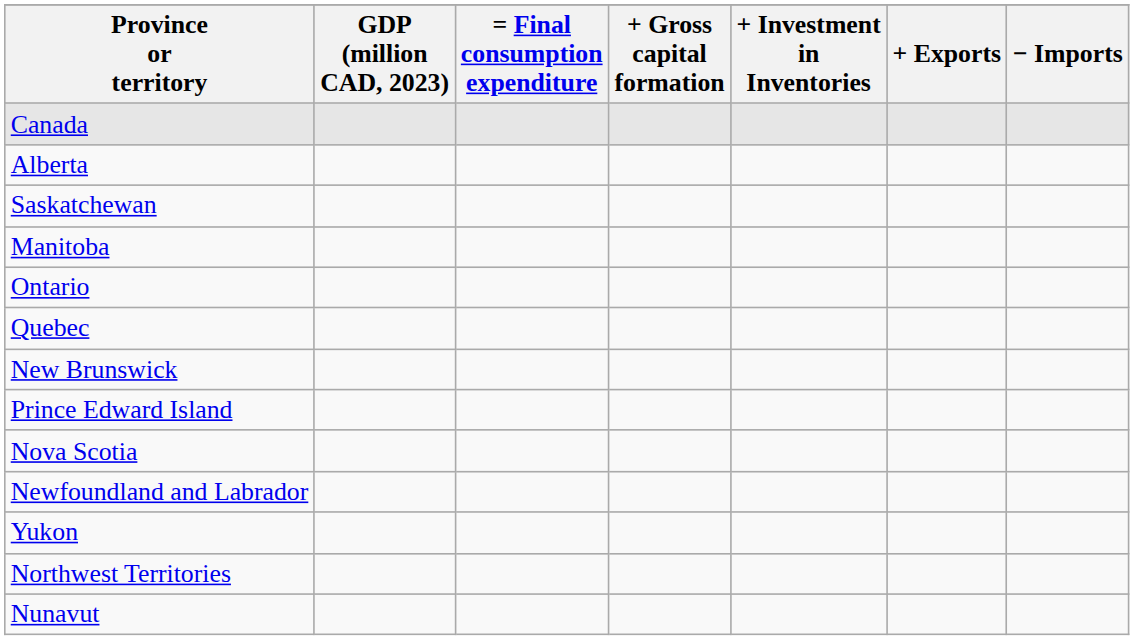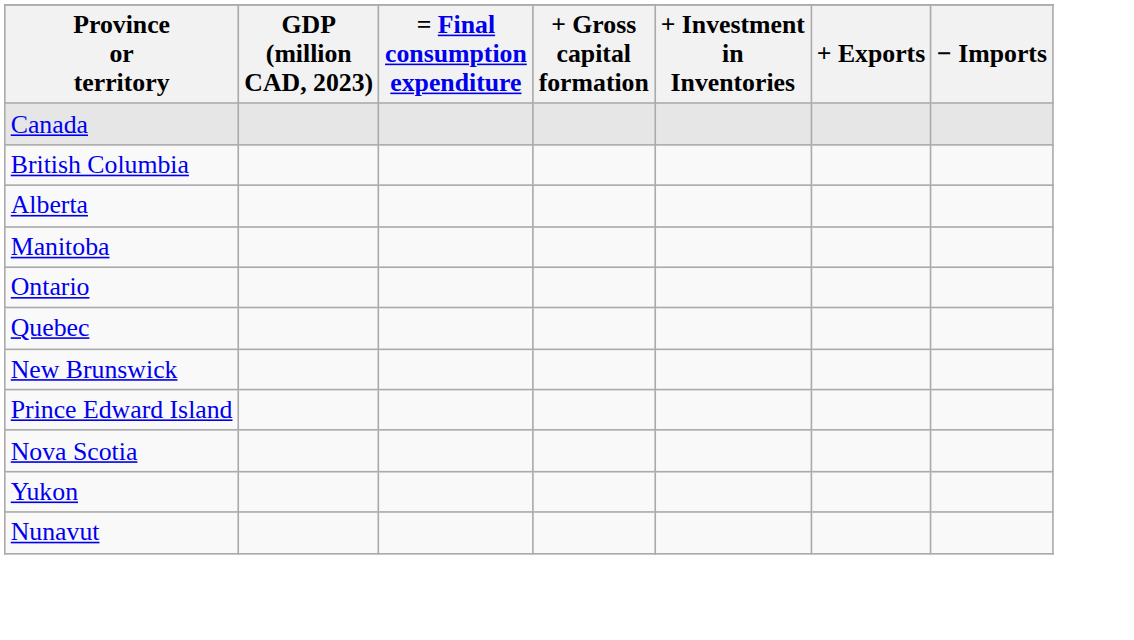 <table class="wikitable sortable">
 <tr align=center>
 </tr>
 <tr style="background: #efefef;">
 <th scope="col" class="unsortable">Province<br>or<br> territory</th>
 <th scope="col">GDP<br>(million<br>CAD, 2023)</th>
 <th scope="col">= <a href='#'>Final<br>consumption<br>expenditure</a></th>
 <th scope="col">+ Gross<br>capital<br>formation</th>
 <th scope="col">+ Investment<br>in<br>Inventories</th>
 <th scope="col">+ Exports</th>
 <th scope="col">− Imports</th>
 </tr>
 <tr align=right bgcolor=#E6E6E6>
 <td align=left><a href='#'>Canada</a></td>
 <td></td>
 <td></td>
 <td></td>
 <td></td>
 <td></td>
 <td></td>
 </tr>
 <tr align=right>
-<td align=left><a href='#'>Alberta</a></td>
+<td align=left><a href='#'>British Columbia</a></td>
 <td></td>
 <td></td>
 <td></td>
 <td></td>
 <td></td>
 <td></td>
 </tr>
 <tr align=right>
-<td align=left><a href='#'>Saskatchewan</a></td>
+<td align=left><a href='#'>Alberta</a></td>
 <td></td>
 <td></td>
 <td></td>
 <td></td>
 <td></td>
 <td></td>
 </tr>
 <tr align=right>
 <td align=left><a href='#'>Manitoba</a></td>
 <td></td>
 <td></td>
 <td></td>
 <td></td>
 <td></td>
 <td></td>
 </tr>
 <tr align=right>
 <td align=left><a href='#'>Ontario</a></td>
 <td></td>
 <td></td>
 <td></td>
 <td></td>
 <td></td>
 <td></td>
 </tr>
 <tr align=right>
 <td align=left><a href='#'>Quebec</a></td>
 <td></td>
 <td></td>
 <td></td>
 <td></td>
 <td></td>
 <td></td>
 </tr>
 <tr align=right>
 <td align=left><a href='#'>New Brunswick</a></td>
 <td></td>
 <td></td>
 <td></td>
 <td></td>
 <td></td>
 <td></td>
 </tr>
 <tr align=right>
 <td align=left><a href='#'>Prince Edward Island</a></td>
 <td></td>
 <td></td>
 <td></td>
 <td></td>
 <td></td>
 <td></td>
 </tr>
 <tr align=right>
 <td align=left><a href='#'>Nova Scotia</a></td>
 <td></td>
 <td></td>
 <td></td>
 <td></td>
 <td></td>
 <td></td>
 </tr>
 <tr align=right>
-<td align=left><a href='#'>Newfoundland and Labrador</a></td>
-<td></td>
-<td></td>
-<td></td>
-<td></td>
-<td></td>
-<td></td>
-</tr>
-<tr align=right>
 <td align=left><a href='#'>Yukon</a></td>
-<td></td>
-<td></td>
-<td></td>
-<td></td>
-<td></td>
-<td></td>
-</tr>
-<tr align=right>
-<td align=left><a href='#'>Northwest Territories</a></td>
 <td></td>
 <td></td>
 <td></td>
 <td></td>
 <td></td>
 <td></td>
 </tr>
 <tr align=right>
 <td align=left><a href='#'>Nunavut</a></td>
 <td></td>
 <td></td>
 <td></td>
 <td></td>
 <td></td>
 <td></td>
 </tr>
 </table>
